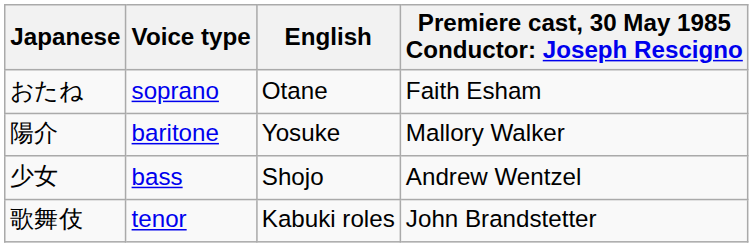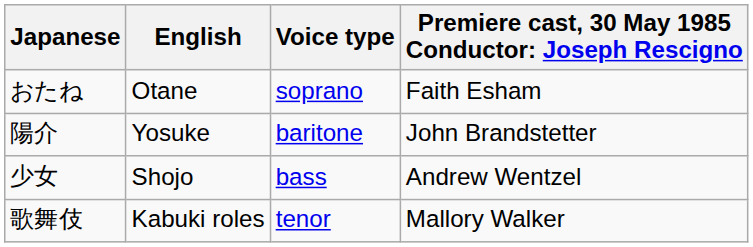 <table class="wikitable">
 <tr>
 <th>Japanese</th>
+<th>English</th>
 <th>Voice type</th>
-<th>English</th>
 <th>Premiere cast, 30 May 1985<br>Conductor: <a href='#'>Joseph Rescigno</a></th>
 </tr>
 <tr>
 <td>おたね</td>
+<td>Otane</td>
 <td><a href='#'>soprano</a></td>
-<td>Otane</td>
 <td>Faith Esham</td>
 </tr>
 <tr>
 <td>陽介</td>
+<td>Yosuke</td>
 <td><a href='#'>baritone</a></td>
-<td>Yosuke</td>
-<td>Mallory Walker</td>
+<td>John Brandstetter</td>
 </tr>
 <tr>
 <td>少女</td>
+<td>Shojo</td>
 <td><a href='#'>bass</a></td>
-<td>Shojo</td>
 <td>Andrew Wentzel</td>
 </tr>
 <tr>
 <td>歌舞伎</td>
+<td>Kabuki roles</td>
 <td><a href='#'>tenor</a></td>
-<td>Kabuki roles</td>
-<td>John Brandstetter</td>
+<td>Mallory Walker</td>
 </tr>
 </table>
